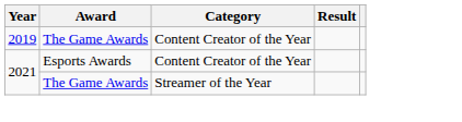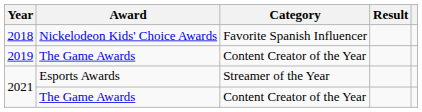 <table class="wikitable sortable plainrowheaders">
 <tr>
 <th scope="col">Year</th>
 <th scope="col">Award</th>
 <th scope="col">Category</th>
 <th scope="col">Result</th>
 <th scope="col" class="unsortable"></th>
+</tr>
+<tr>
+<td rowspan="1"><a href='#'>2018</a></td>
+<td><a href='#'>Nickelodeon Kids' Choice Awards</a></td>
+<td>Favorite Spanish Influencer</td>
+<td></td>
+<td style="text-align: center;"></td>
 </tr>
 <tr>
 <td rowspan="1"><a href='#'>2019</a></td>
 <td><a href='#'>The Game Awards</a></td>
 <td>Content Creator of the Year</td>
 <td></td>
 <td style="text-align: center;"></td>
 </tr>
 <tr>
 <td rowspan="2">2021</td>
 <td>Esports Awards</td>
-<td>Content Creator of the Year</td>
+<td>Streamer of the Year</td>
 <td></td>
 <td style="text-align: center;"></td>
 </tr>
 <tr>
 <td><a href='#'>The Game Awards</a></td>
-<td>Streamer of the Year</td>
+<td>Content Creator of the Year</td>
 <td></td>
 <td style="text-align: center;"></td>
 </tr>
 </table>
